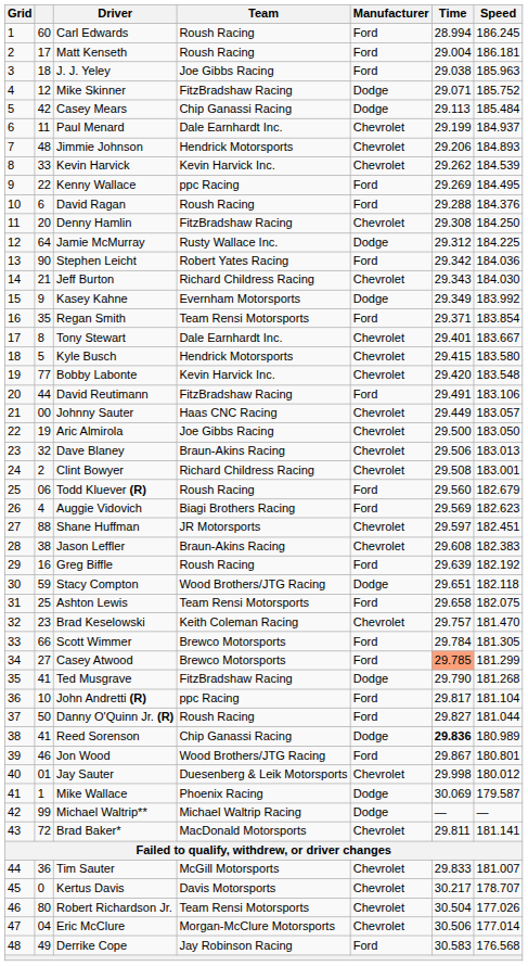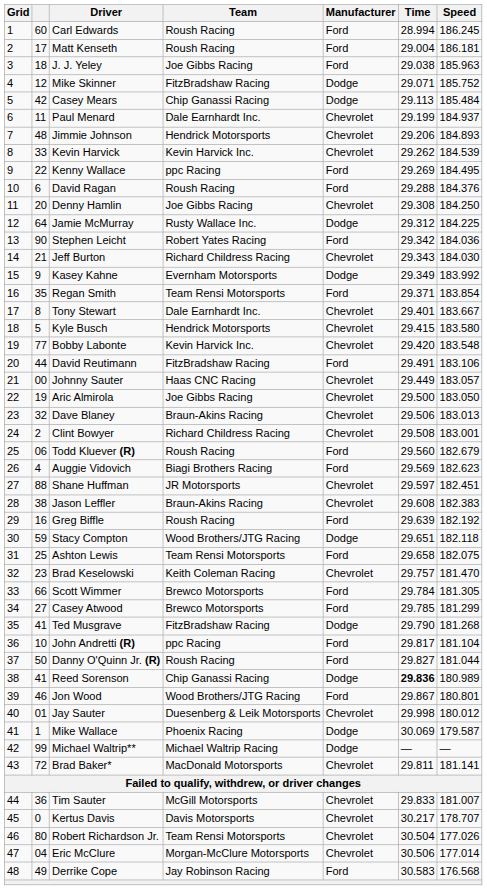 <table class="wikitable">
 <tr>
 <th>Grid</th>
 <th></th>
 <th>Driver</th>
 <th>Team</th>
 <th>Manufacturer</th>
 <th>Time</th>
 <th>Speed</th>
 </tr>
 <tr>
 <td>1</td>
 <td>60</td>
 <td>Carl Edwards</td>
 <td>Roush Racing</td>
 <td>Ford</td>
 <td>28.994</td>
 <td>186.245</td>
 </tr>
 <tr>
 <td>2</td>
 <td>17</td>
 <td>Matt Kenseth</td>
 <td>Roush Racing</td>
 <td>Ford</td>
 <td>29.004</td>
 <td>186.181</td>
 </tr>
 <tr>
 <td>3</td>
 <td>18</td>
 <td>J. J. Yeley</td>
 <td>Joe Gibbs Racing</td>
 <td>Ford</td>
 <td>29.038</td>
 <td>185.963</td>
 </tr>
 <tr>
 <td>4</td>
 <td>12</td>
 <td>Mike Skinner</td>
 <td>FitzBradshaw Racing</td>
 <td>Dodge</td>
 <td>29.071</td>
 <td>185.752</td>
 </tr>
 <tr>
 <td>5</td>
 <td>42</td>
 <td>Casey Mears</td>
 <td>Chip Ganassi Racing</td>
 <td>Dodge</td>
 <td>29.113</td>
 <td>185.484</td>
 </tr>
 <tr>
 <td>6</td>
 <td>11</td>
 <td>Paul Menard</td>
 <td>Dale Earnhardt Inc.</td>
 <td>Chevrolet</td>
 <td>29.199</td>
 <td>184.937</td>
 </tr>
 <tr>
 <td>7</td>
 <td>48</td>
 <td>Jimmie Johnson</td>
 <td>Hendrick Motorsports</td>
 <td>Chevrolet</td>
 <td>29.206</td>
 <td>184.893</td>
 </tr>
 <tr>
 <td>8</td>
 <td>33</td>
 <td>Kevin Harvick</td>
 <td>Kevin Harvick Inc.</td>
 <td>Chevrolet</td>
 <td>29.262</td>
 <td>184.539</td>
 </tr>
 <tr>
 <td>9</td>
 <td>22</td>
 <td>Kenny Wallace</td>
 <td>ppc Racing</td>
 <td>Ford</td>
 <td>29.269</td>
 <td>184.495</td>
 </tr>
 <tr>
 <td>10</td>
 <td>6</td>
 <td>David Ragan</td>
 <td>Roush Racing</td>
 <td>Ford</td>
 <td>29.288</td>
 <td>184.376</td>
 </tr>
 <tr>
 <td>11</td>
 <td>20</td>
 <td>Denny Hamlin</td>
-<td>FitzBradshaw Racing</td>
+<td>Joe Gibbs Racing</td>
 <td>Chevrolet</td>
 <td>29.308</td>
 <td>184.250</td>
 </tr>
 <tr>
 <td>12</td>
 <td>64</td>
 <td>Jamie McMurray</td>
 <td>Rusty Wallace Inc.</td>
 <td>Dodge</td>
 <td>29.312</td>
 <td>184.225</td>
 </tr>
 <tr>
 <td>13</td>
 <td>90</td>
 <td>Stephen Leicht</td>
 <td>Robert Yates Racing</td>
 <td>Ford</td>
 <td>29.342</td>
 <td>184.036</td>
 </tr>
 <tr>
 <td>14</td>
 <td>21</td>
 <td>Jeff Burton</td>
 <td>Richard Childress Racing</td>
 <td>Chevrolet</td>
 <td>29.343</td>
 <td>184.030</td>
 </tr>
 <tr>
 <td>15</td>
 <td>9</td>
 <td>Kasey Kahne</td>
 <td>Evernham Motorsports</td>
 <td>Dodge</td>
 <td>29.349</td>
 <td>183.992</td>
 </tr>
 <tr>
 <td>16</td>
 <td>35</td>
 <td>Regan Smith</td>
 <td>Team Rensi Motorsports</td>
 <td>Ford</td>
 <td>29.371</td>
 <td>183.854</td>
 </tr>
 <tr>
 <td>17</td>
 <td>8</td>
 <td>Tony Stewart</td>
 <td>Dale Earnhardt Inc.</td>
 <td>Chevrolet</td>
 <td>29.401</td>
 <td>183.667</td>
 </tr>
 <tr>
 <td>18</td>
 <td>5</td>
 <td>Kyle Busch</td>
 <td>Hendrick Motorsports</td>
 <td>Chevrolet</td>
 <td>29.415</td>
 <td>183.580</td>
 </tr>
 <tr>
 <td>19</td>
 <td>77</td>
 <td>Bobby Labonte</td>
 <td>Kevin Harvick Inc.</td>
 <td>Chevrolet</td>
 <td>29.420</td>
 <td>183.548</td>
 </tr>
 <tr>
 <td>20</td>
 <td>44</td>
 <td>David Reutimann</td>
 <td>FitzBradshaw Racing</td>
 <td>Ford</td>
 <td>29.491</td>
 <td>183.106</td>
 </tr>
 <tr>
 <td>21</td>
 <td>00</td>
 <td>Johnny Sauter</td>
 <td>Haas CNC Racing</td>
 <td>Chevrolet</td>
 <td>29.449</td>
 <td>183.057</td>
 </tr>
 <tr>
 <td>22</td>
 <td>19</td>
 <td>Aric Almirola</td>
 <td>Joe Gibbs Racing</td>
 <td>Chevrolet</td>
 <td>29.500</td>
 <td>183.050</td>
 </tr>
 <tr>
 <td>23</td>
 <td>32</td>
 <td>Dave Blaney</td>
 <td>Braun-Akins Racing</td>
 <td>Chevrolet</td>
 <td>29.506</td>
 <td>183.013</td>
 </tr>
 <tr>
 <td>24</td>
 <td>2</td>
 <td>Clint Bowyer</td>
 <td>Richard Childress Racing</td>
 <td>Chevrolet</td>
 <td>29.508</td>
 <td>183.001</td>
 </tr>
 <tr>
 <td>25</td>
 <td>06</td>
 <td>Todd Kluever <strong>(R)</strong></td>
 <td>Roush Racing</td>
 <td>Ford</td>
 <td>29.560</td>
 <td>182.679</td>
 </tr>
 <tr>
 <td>26</td>
 <td>4</td>
 <td>Auggie Vidovich</td>
 <td>Biagi Brothers Racing</td>
 <td>Ford</td>
 <td>29.569</td>
 <td>182.623</td>
 </tr>
 <tr>
 <td>27</td>
 <td>88</td>
 <td>Shane Huffman</td>
 <td>JR Motorsports</td>
 <td>Chevrolet</td>
 <td>29.597</td>
 <td>182.451</td>
 </tr>
 <tr>
 <td>28</td>
 <td>38</td>
 <td>Jason Leffler</td>
 <td>Braun-Akins Racing</td>
 <td>Chevrolet</td>
 <td>29.608</td>
 <td>182.383</td>
 </tr>
 <tr>
 <td>29</td>
 <td>16</td>
 <td>Greg Biffle</td>
 <td>Roush Racing</td>
 <td>Ford</td>
 <td>29.639</td>
 <td>182.192</td>
 </tr>
 <tr>
 <td>30</td>
 <td>59</td>
 <td>Stacy Compton</td>
 <td>Wood Brothers/JTG Racing</td>
 <td>Dodge</td>
 <td>29.651</td>
 <td>182.118</td>
 </tr>
 <tr>
 <td>31</td>
 <td>25</td>
 <td>Ashton Lewis</td>
 <td>Team Rensi Motorsports</td>
 <td>Ford</td>
 <td>29.658</td>
 <td>182.075</td>
 </tr>
 <tr>
 <td>32</td>
 <td>23</td>
 <td>Brad Keselowski</td>
 <td>Keith Coleman Racing</td>
 <td>Chevrolet</td>
 <td>29.757</td>
 <td>181.470</td>
 </tr>
 <tr>
 <td>33</td>
 <td>66</td>
 <td>Scott Wimmer</td>
 <td>Brewco Motorsports</td>
 <td>Ford</td>
 <td>29.784</td>
 <td>181.305</td>
 </tr>
 <tr>
 <td>34</td>
 <td>27</td>
 <td>Casey Atwood</td>
 <td>Brewco Motorsports</td>
 <td>Ford</td>
-<td style="background: lightsalmon;">29.785</td>
+<td>29.785</td>
 <td>181.299</td>
 </tr>
 <tr>
 <td>35</td>
 <td>41</td>
 <td>Ted Musgrave</td>
 <td>FitzBradshaw Racing</td>
 <td>Dodge</td>
 <td>29.790</td>
 <td>181.268</td>
 </tr>
 <tr>
 <td>36</td>
 <td>10</td>
 <td>John Andretti <strong>(R)</strong></td>
 <td>ppc Racing</td>
 <td>Ford</td>
 <td>29.817</td>
 <td>181.104</td>
 </tr>
 <tr>
 <td>37</td>
 <td>50</td>
 <td>Danny O'Quinn Jr. <strong>(R)</strong></td>
 <td>Roush Racing</td>
 <td>Ford</td>
 <td>29.827</td>
 <td>181.044</td>
 </tr>
 <tr>
 <td>38</td>
 <td>41</td>
 <td>Reed Sorenson</td>
 <td>Chip Ganassi Racing</td>
 <td>Dodge</td>
 <td><strong>29.836</strong></td>
 <td>180.989</td>
 </tr>
 <tr>
 <td>39</td>
 <td>46</td>
 <td>Jon Wood</td>
 <td>Wood Brothers/JTG Racing</td>
 <td>Ford</td>
 <td>29.867</td>
 <td>180.801</td>
 </tr>
 <tr>
 <td>40</td>
 <td>01</td>
 <td>Jay Sauter</td>
 <td>Duesenberg & Leik Motorsports</td>
 <td>Chevrolet</td>
 <td>29.998</td>
 <td>180.012</td>
 </tr>
 <tr>
 <td>41</td>
 <td>1</td>
 <td>Mike Wallace</td>
 <td>Phoenix Racing</td>
 <td>Dodge</td>
 <td>30.069</td>
 <td>179.587</td>
 </tr>
 <tr>
 <td>42</td>
 <td>99</td>
 <td>Michael Waltrip**</td>
 <td>Michael Waltrip Racing</td>
 <td>Dodge</td>
 <td>—</td>
 <td>—</td>
 </tr>
 <tr>
 <td>43</td>
 <td>72</td>
 <td>Brad Baker*</td>
 <td>MacDonald Motorsports</td>
 <td>Chevrolet</td>
 <td>29.811</td>
 <td>181.141</td>
 </tr>
 <tr>
 <th colspan="7"><strong>Failed to qualify, withdrew, or driver changes</strong></th>
 </tr>
 <tr>
 <td>44</td>
 <td>36</td>
 <td>Tim Sauter</td>
 <td>McGill Motorsports</td>
 <td>Chevrolet</td>
 <td>29.833</td>
 <td>181.007</td>
 </tr>
 <tr>
 <td>45</td>
 <td>0</td>
 <td>Kertus Davis</td>
 <td>Davis Motorsports</td>
 <td>Chevrolet</td>
 <td>30.217</td>
 <td>178.707</td>
 </tr>
 <tr>
 <td>46</td>
 <td>80</td>
 <td>Robert Richardson Jr.</td>
 <td>Team Rensi Motorsports</td>
 <td>Chevrolet</td>
 <td>30.504</td>
 <td>177.026</td>
 </tr>
 <tr>
 <td>47</td>
 <td>04</td>
 <td>Eric McClure</td>
 <td>Morgan-McClure Motorsports</td>
 <td>Chevrolet</td>
 <td>30.506</td>
 <td>177.014</td>
 </tr>
 <tr>
 <td>48</td>
 <td>49</td>
 <td>Derrike Cope</td>
 <td>Jay Robinson Racing</td>
 <td>Ford</td>
 <td>30.583</td>
 <td>176.568</td>
 </tr>
 <tr>
 <th colspan="7"></th>
 </tr>
 </table>
